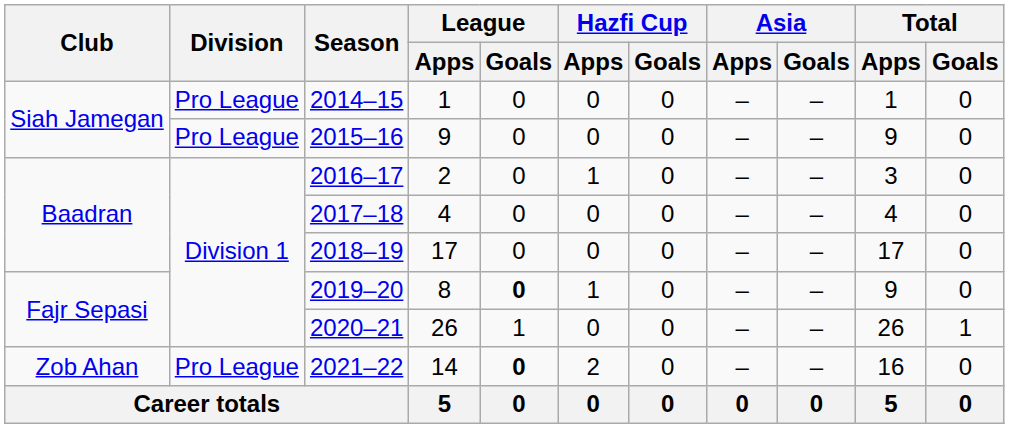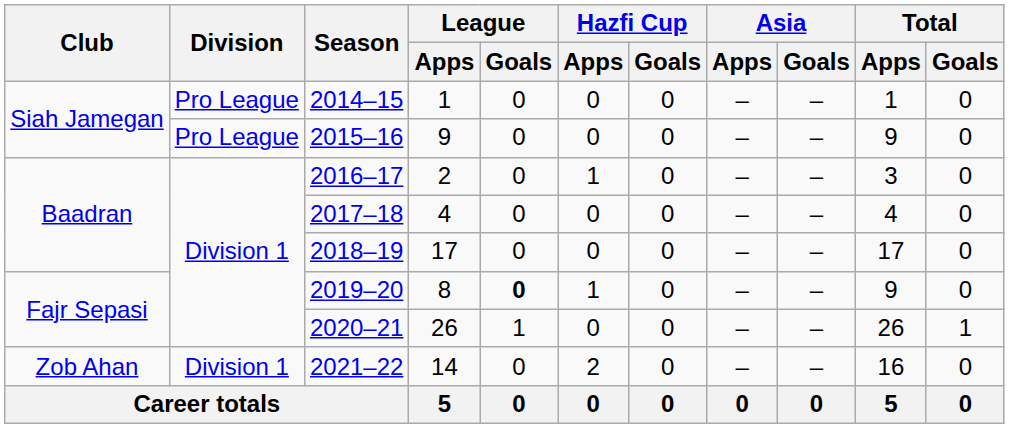 <table class="wikitable" style="text-align: center;">
 <tr>
 <th rowspan="2">Club</th>
 <th rowspan="2">Division</th>
 <th rowspan="2">Season</th>
 <th colspan="2">League</th>
 <th colspan="2"><a href='#'>Hazfi Cup</a></th>
 <th colspan="2"><a href='#'>Asia</a></th>
 <th colspan="2">Total</th>
 </tr>
 <tr>
 <th>Apps</th>
 <th>Goals</th>
 <th>Apps</th>
 <th>Goals</th>
 <th>Apps</th>
 <th>Goals</th>
 <th>Apps</th>
 <th>Goals</th>
 </tr>
 <tr>
 <td rowspan="2"><a href='#'>Siah Jamegan</a></td>
 <td><a href='#'>Pro League</a></td>
 <td><a href='#'>2014–15</a></td>
 <td>1</td>
 <td>0</td>
 <td>0</td>
 <td>0</td>
 <td>–</td>
 <td>–</td>
 <td>1</td>
 <td>0</td>
 </tr>
 <tr>
 <td><a href='#'>Pro League</a></td>
 <td><a href='#'>2015–16</a></td>
 <td>9</td>
 <td>0</td>
 <td>0</td>
 <td>0</td>
 <td>–</td>
 <td>–</td>
 <td>9</td>
 <td>0</td>
 </tr>
 <tr>
 <td rowspan="3"><a href='#'>Baadran</a></td>
 <td rowspan="5"><a href='#'>Division 1</a></td>
 <td><a href='#'>2016–17</a></td>
 <td>2</td>
 <td>0</td>
 <td>1</td>
 <td>0</td>
 <td>–</td>
 <td>–</td>
 <td>3</td>
 <td>0</td>
 </tr>
 <tr>
 <td><a href='#'>2017–18</a></td>
 <td>4</td>
 <td>0</td>
 <td>0</td>
 <td>0</td>
 <td>–</td>
 <td>–</td>
 <td>4</td>
 <td>0</td>
 </tr>
 <tr>
 <td><a href='#'>2018–19</a></td>
 <td>17</td>
 <td>0</td>
 <td>0</td>
 <td>0</td>
 <td>–</td>
 <td>–</td>
 <td>17</td>
 <td>0</td>
 </tr>
 <tr>
 <td rowspan="2"><a href='#'>Fajr Sepasi</a></td>
 <td><a href='#'>2019–20</a></td>
 <td>8</td>
 <td><strong>0</strong></td>
 <td>1</td>
 <td>0</td>
 <td>–</td>
 <td>–</td>
 <td>9</td>
 <td>0</td>
 </tr>
 <tr>
 <td><a href='#'>2020–21</a></td>
 <td>26</td>
 <td>1</td>
 <td>0</td>
 <td>0</td>
 <td>–</td>
 <td>–</td>
 <td>26</td>
 <td>1</td>
 </tr>
 <tr>
 <td rowspan="1"><a href='#'>Zob Ahan</a></td>
-<td><a href='#'>Pro League</a></td>
+<td><a href='#'>Division 1</a></td>
 <td><a href='#'>2021–22</a></td>
 <td>14</td>
-<td><strong>0</strong></td>
+<td>0</td>
 <td>2</td>
 <td>0</td>
 <td>–</td>
 <td>–</td>
 <td>16</td>
 <td>0</td>
 </tr>
 <tr>
 <th colspan=3>Career totals</th>
 <th>5</th>
 <th>0</th>
 <th>0</th>
 <th>0</th>
 <th>0</th>
 <th>0</th>
 <th>5</th>
 <th>0</th>
 </tr>
 </table>
